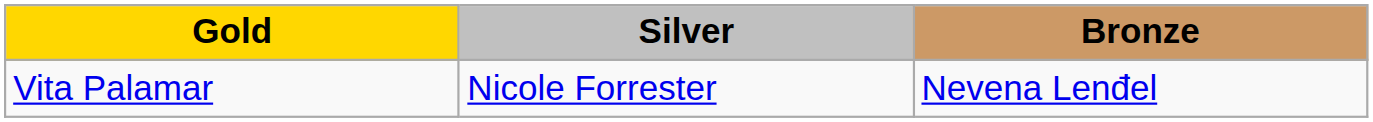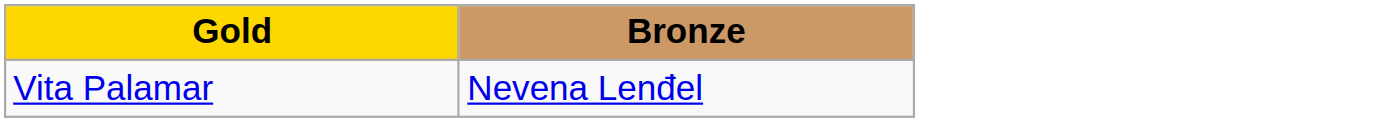 <table class="wikitable" style="text-align:left">
 <tr align="center">
 <td width=200 bgcolor=gold><strong>Gold</strong></td>
-<td width=200 bgcolor=silver><strong>Silver</strong></td>
 <td width=200 bgcolor=CC9966><strong>Bronze</strong></td>
 </tr>
 <tr>
 <td><a href='#'>Vita Palamar</a><br><em></em></td>
-<td><a href='#'>Nicole Forrester</a><br><em></em></td>
 <td><a href='#'>Nevena Lenđel</a><br><em></em></td>
 </tr>
 </table>
